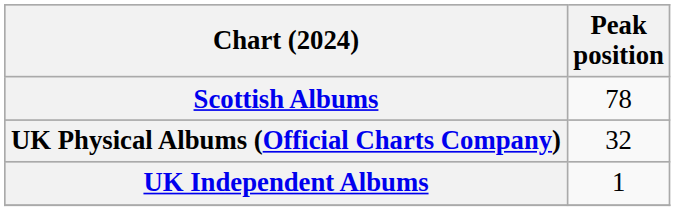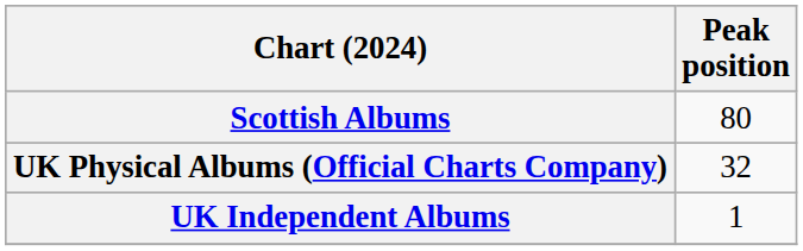 <table class="wikitable sortable plainrowheaders" style="text-align:center">
 <tr>
 <th scope="col">Chart (2024)</th>
 <th scope="col">Peak<br>position</th>
 </tr>
 <tr>
 <th scope="row"><a href='#'>Scottish Albums</a></th>
-<td>78</td>
+<td>80</td>
 </tr>
 <tr>
 <th scope="row">UK Physical Albums (<a href='#'>Official Charts Company</a>)</th>
 <td>32</td>
 </tr>
 <tr>
 <th scope="row"><a href='#'>UK Independent Albums</a></th>
 <td>1</td>
 </tr>
 <tr>
 </tr>
 </table>
